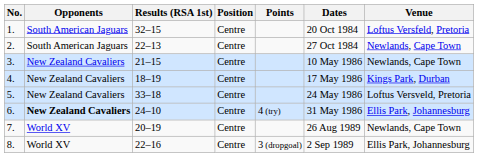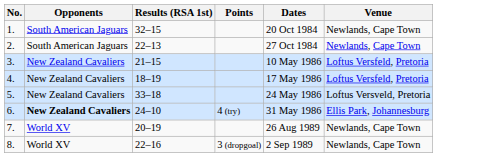 <table class="wikitable sortable">
 <tr>
 <th>No.</th>
 <th>Opponents</th>
 <th>Results (RSA 1st)</th>
-<th>Position</th>
 <th>Points</th>
 <th>Dates</th>
 <th>Venue</th>
 </tr>
 <tr>
 <td>1.</td>
 <td> <a href='#'>South American Jaguars</a></td>
 <td>32–15</td>
-<td Centre (rugby union)>Centre</td>
 <td></td>
 <td>20 Oct 1984</td>
-<td><a href='#'>Loftus Versfeld</a>, <a href='#'>Pretoria</a></td>
+<td>Newlands, Cape Town</td>
 </tr>
 <tr>
 <td>2.</td>
 <td> South American Jaguars</td>
 <td>22–13</td>
-<td>Centre</td>
 <td></td>
 <td>27 Oct 1984</td>
 <td><a href='#'>Newlands</a>, <a href='#'>Cape Town</a></td>
 </tr>
 <tr style="background: #D0E6FF;">
 <td>3.</td>
 <td><a href='#'>New Zealand Cavaliers</a></td>
 <td>21–15</td>
-<td>Centre</td>
 <td></td>
 <td>10 May 1986</td>
-<td>Newlands, Cape Town</td>
+<td><a href='#'>Loftus Versfeld</a>, <a href='#'>Pretoria</a></td>
 </tr>
 <tr style="background: #D0E6FF;">
 <td>4.</td>
 <td>New Zealand Cavaliers</td>
 <td>18–19</td>
-<td>Centre</td>
 <td></td>
 <td>17 May 1986</td>
-<td><a href='#'>Kings Park</a>, <a href='#'>Durban</a></td>
+<td><a href='#'>Loftus Versfeld</a>, <a href='#'>Pretoria</a></td>
 </tr>
 <tr style="background: #D0E6FF;">
 <td>5.</td>
 <td>New Zealand Cavaliers</td>
 <td>33–18</td>
-<td>Centre</td>
 <td></td>
 <td>24 May 1986</td>
 <td>Loftus Versveld, Pretoria</td>
 </tr>
 <tr style="background: #D0E6FF;">
 <td>6.</td>
 <td><strong>New Zealand Cavaliers</strong></td>
 <td>24–10</td>
-<td>Centre</td>
 <td>4<small> (try)	</small></td>
 <td>31 May 1986</td>
 <td><a href='#'>Ellis Park</a>, <a href='#'>Johannesburg</a></td>
 </tr>
 <tr>
 <td>7.</td>
 <td><a href='#'>World XV</a></td>
 <td>20–19</td>
-<td>Centre</td>
 <td></td>
 <td>26 Aug 1989</td>
 <td>Newlands, Cape Town</td>
 </tr>
 <tr>
 <td>8.</td>
 <td>World XV</td>
 <td>22–16</td>
-<td>Centre</td>
 <td>3<small> (dropgoal)	</small></td>
 <td>2 Sep 1989</td>
-<td>Ellis Park, Johannesburg</td>
+<td>Newlands, Cape Town</td>
 </tr>
 </table>
